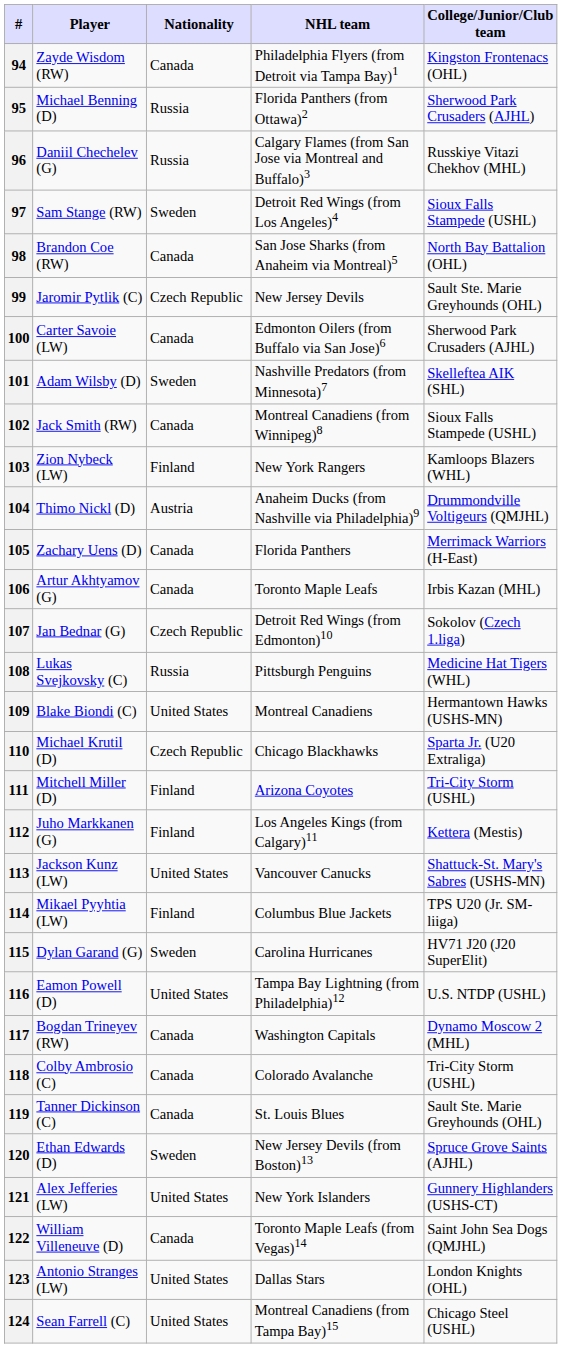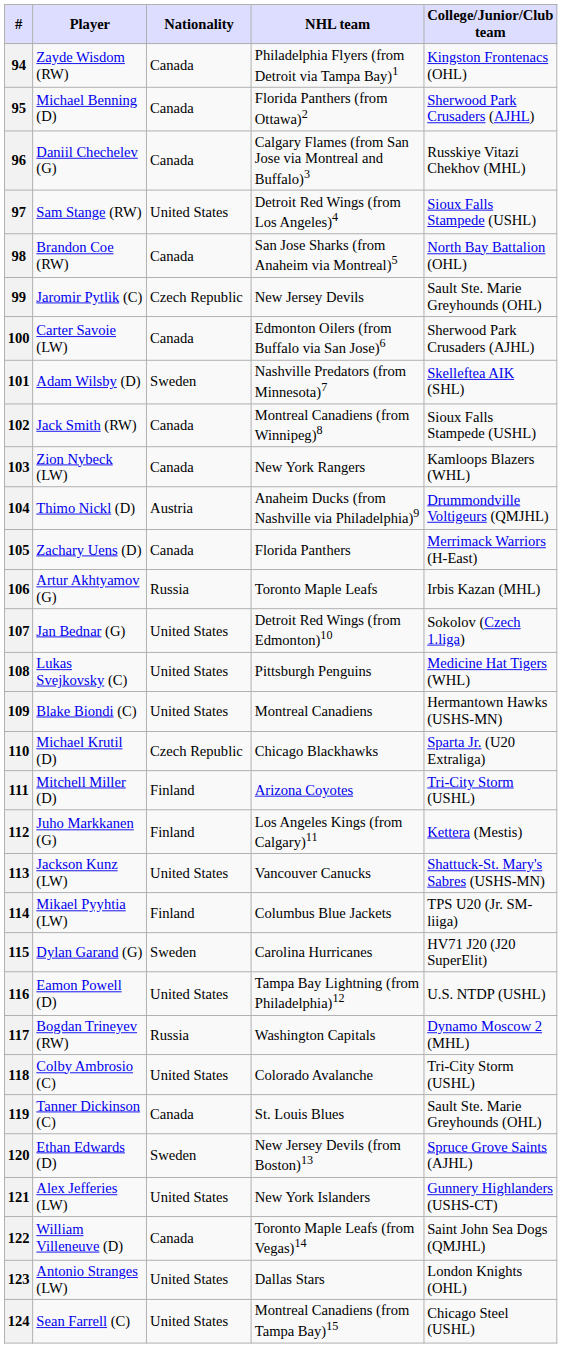 <table class="wikitable">
 <tr>
 <th style="background:#ddf; width:2.75%;">#</th>
 <th style="background:#ddf; width:22.0%;">Player</th>
 <th style="background:#ddf; width:20.0%;">Nationality</th>
 <th style="background:#ddf; width:34.0%;">NHL team</th>
 <th style="background:#ddf; width:100.0%;">College/Junior/Club team</th>
 </tr>
 <tr>
 <th>94</th>
 <td><a href='#'>Zayde Wisdom</a> (RW)</td>
 <td> Canada</td>
 <td>Philadelphia Flyers (from Detroit via Tampa Bay)<sup>1</sup></td>
 <td><a href='#'>Kingston Frontenacs</a> (OHL)</td>
 </tr>
 <tr>
 <th>95</th>
 <td><a href='#'>Michael Benning</a> (D)</td>
-<td> Russia</td>
+<td> Canada</td>
 <td>Florida Panthers (from Ottawa)<sup>2</sup></td>
 <td><a href='#'>Sherwood Park Crusaders</a> (<a href='#'>AJHL</a>)</td>
 </tr>
 <tr>
 <th>96</th>
 <td><a href='#'>Daniil Chechelev</a> (G)</td>
-<td> Russia</td>
+<td> Canada</td>
 <td>Calgary Flames (from San Jose via Montreal and Buffalo)<sup>3</sup></td>
 <td>Russkiye Vitazi Chekhov (MHL)</td>
 </tr>
 <tr>
 <th>97</th>
 <td><a href='#'>Sam Stange</a> (RW)</td>
-<td> Sweden</td>
+<td> United States</td>
 <td>Detroit Red Wings (from Los Angeles)<sup>4</sup></td>
 <td><a href='#'>Sioux Falls Stampede</a> (USHL)</td>
 </tr>
 <tr>
 <th>98</th>
 <td><a href='#'>Brandon Coe</a> (RW)</td>
 <td> Canada</td>
 <td>San Jose Sharks (from Anaheim via Montreal)<sup>5</sup></td>
 <td><a href='#'>North Bay Battalion</a> (OHL)</td>
 </tr>
 <tr>
 <th>99</th>
 <td><a href='#'>Jaromir Pytlik</a> (C)</td>
 <td> Czech Republic</td>
 <td>New Jersey Devils</td>
 <td>Sault Ste. Marie Greyhounds (OHL)</td>
 </tr>
 <tr>
 <th>100</th>
 <td><a href='#'>Carter Savoie</a> (LW)</td>
 <td> Canada</td>
 <td>Edmonton Oilers (from Buffalo via San Jose)<sup>6</sup></td>
 <td>Sherwood Park Crusaders (AJHL)</td>
 </tr>
 <tr>
 <th>101</th>
 <td><a href='#'>Adam Wilsby</a> (D)</td>
 <td> Sweden</td>
 <td>Nashville Predators (from Minnesota)<sup>7</sup></td>
 <td><a href='#'>Skelleftea AIK</a> (SHL)</td>
 </tr>
 <tr>
 <th>102</th>
 <td><a href='#'>Jack Smith</a> (RW)</td>
 <td> Canada</td>
 <td>Montreal Canadiens (from Winnipeg)<sup>8</sup></td>
 <td>Sioux Falls Stampede (USHL)</td>
 </tr>
 <tr>
 <th>103</th>
 <td><a href='#'>Zion Nybeck</a> (LW)</td>
-<td> Finland</td>
+<td> Canada</td>
 <td>New York Rangers</td>
 <td>Kamloops Blazers (WHL)</td>
 </tr>
 <tr>
 <th>104</th>
 <td><a href='#'>Thimo Nickl</a> (D)</td>
 <td> Austria</td>
 <td>Anaheim Ducks (from Nashville via Philadelphia)<sup>9</sup></td>
 <td><a href='#'>Drummondville Voltigeurs</a> (QMJHL)</td>
 </tr>
 <tr>
 <th>105</th>
 <td><a href='#'>Zachary Uens</a> (D)</td>
 <td> Canada</td>
 <td>Florida Panthers</td>
 <td><a href='#'>Merrimack Warriors</a> (H-East)</td>
 </tr>
 <tr>
 <th>106</th>
 <td><a href='#'>Artur Akhtyamov</a> (G)</td>
-<td> Canada</td>
+<td> Russia</td>
 <td>Toronto Maple Leafs</td>
 <td>Irbis Kazan (MHL)</td>
 </tr>
 <tr>
 <th>107</th>
 <td><a href='#'>Jan Bednar</a> (G)</td>
-<td> Czech Republic</td>
+<td> United States</td>
 <td>Detroit Red Wings (from Edmonton)<sup>10</sup></td>
 <td>Sokolov (<a href='#'>Czech 1.liga</a>)</td>
 </tr>
 <tr>
 <th>108</th>
 <td><a href='#'>Lukas Svejkovsky</a> (C)</td>
-<td> Russia</td>
+<td> United States</td>
 <td>Pittsburgh Penguins</td>
 <td><a href='#'>Medicine Hat Tigers</a> (WHL)</td>
 </tr>
 <tr>
 <th>109</th>
 <td><a href='#'>Blake Biondi</a> (C)</td>
 <td> United States</td>
 <td>Montreal Canadiens</td>
 <td>Hermantown Hawks (USHS-MN)</td>
 </tr>
 <tr>
 <th>110</th>
 <td><a href='#'>Michael Krutil</a> (D)</td>
 <td> Czech Republic</td>
 <td>Chicago Blackhawks</td>
 <td><a href='#'>Sparta Jr.</a> (U20 Extraliga)</td>
 </tr>
 <tr>
 <th>111</th>
 <td><a href='#'>Mitchell Miller</a> (D)</td>
 <td> Finland</td>
 <td><a href='#'>Arizona Coyotes</a></td>
 <td><a href='#'>Tri-City Storm</a> (USHL)</td>
 </tr>
 <tr>
 <th>112</th>
 <td><a href='#'>Juho Markkanen</a> (G)</td>
 <td> Finland</td>
 <td>Los Angeles Kings (from Calgary)<sup>11</sup></td>
 <td><a href='#'>Kettera</a> (Mestis)</td>
 </tr>
 <tr>
 <th>113</th>
 <td><a href='#'>Jackson Kunz</a> (LW)</td>
 <td> United States</td>
 <td>Vancouver Canucks</td>
 <td><a href='#'>Shattuck-St. Mary's Sabres</a> (USHS-MN)</td>
 </tr>
 <tr>
 <th>114</th>
 <td><a href='#'>Mikael Pyyhtia</a> (LW)</td>
 <td> Finland</td>
 <td>Columbus Blue Jackets</td>
 <td>TPS U20 (Jr. SM-liiga)</td>
 </tr>
 <tr>
 <th>115</th>
 <td><a href='#'>Dylan Garand</a> (G)</td>
 <td> Sweden</td>
 <td>Carolina Hurricanes</td>
 <td>HV71 J20 (J20 SuperElit)</td>
 </tr>
 <tr>
 <th>116</th>
 <td><a href='#'>Eamon Powell</a> (D)</td>
 <td> United States</td>
 <td>Tampa Bay Lightning (from Philadelphia)<sup>12</sup></td>
 <td>U.S. NTDP (USHL)</td>
 </tr>
 <tr>
 <th>117</th>
 <td><a href='#'>Bogdan Trineyev</a> (RW)</td>
-<td> Canada</td>
+<td> Russia</td>
 <td>Washington Capitals</td>
 <td><a href='#'>Dynamo Moscow 2</a> (MHL)</td>
 </tr>
 <tr>
 <th>118</th>
 <td><a href='#'>Colby Ambrosio</a> (C)</td>
-<td> Canada</td>
+<td> United States</td>
 <td>Colorado Avalanche</td>
 <td>Tri-City Storm (USHL)</td>
 </tr>
 <tr>
 <th>119</th>
 <td><a href='#'>Tanner Dickinson</a> (C)</td>
 <td> Canada</td>
 <td>St. Louis Blues</td>
 <td>Sault Ste. Marie Greyhounds (OHL)</td>
 </tr>
 <tr>
 <th>120</th>
 <td><a href='#'>Ethan Edwards</a> (D)</td>
 <td> Sweden</td>
 <td>New Jersey Devils (from Boston)<sup>13</sup></td>
 <td><a href='#'>Spruce Grove Saints</a> (AJHL)</td>
 </tr>
 <tr>
 <th>121</th>
 <td><a href='#'>Alex Jefferies</a> (LW)</td>
 <td> United States</td>
 <td>New York Islanders</td>
 <td><a href='#'>Gunnery Highlanders</a> (USHS-CT)</td>
 </tr>
 <tr>
 <th>122</th>
 <td><a href='#'>William Villeneuve</a> (D)</td>
 <td> Canada</td>
 <td>Toronto Maple Leafs (from Vegas)<sup>14</sup></td>
 <td>Saint John Sea Dogs (QMJHL)</td>
 </tr>
 <tr>
 <th>123</th>
 <td><a href='#'>Antonio Stranges</a> (LW)</td>
 <td> United States</td>
 <td>Dallas Stars</td>
 <td>London Knights (OHL)</td>
 </tr>
 <tr>
 <th>124</th>
 <td><a href='#'>Sean Farrell</a> (C)</td>
 <td> United States</td>
 <td>Montreal Canadiens (from Tampa Bay)<sup>15</sup></td>
 <td>Chicago Steel (USHL)</td>
 </tr>
 </table>
